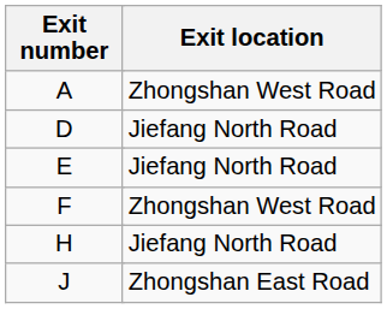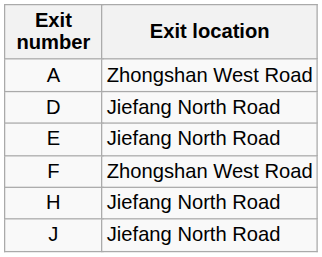 <table class="wikitable">
 <tr>
 <th style="width:70px" colspan="2">Exit number</th>
 <th>Exit location</th>
 </tr>
 <tr>
 <td align="center" colspan="2">A</td>
 <td>Zhongshan West Road</td>
 </tr>
 <tr>
 <td align="center" colspan="2">D</td>
 <td>Jiefang North Road</td>
 </tr>
 <tr>
 <td align="center" colspan="2">E</td>
 <td>Jiefang North Road</td>
 </tr>
 <tr>
 <td align="center" colspan="2">F</td>
 <td>Zhongshan West Road</td>
 </tr>
 <tr>
 <td align="center" colspan="2">H </td>
 <td>Jiefang North Road</td>
 </tr>
 <tr>
 <td align="center" colspan="2">J</td>
-<td>Zhongshan East Road</td>
+<td>Jiefang North Road</td>
 </tr>
 </table>
